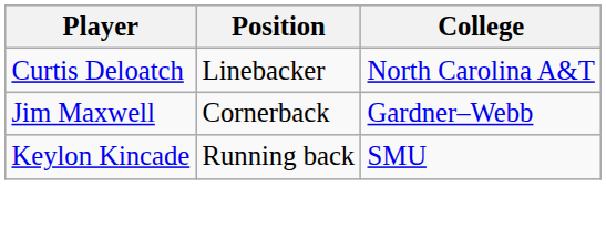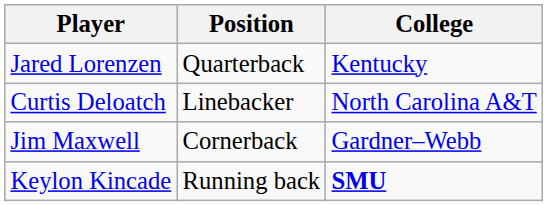 <table class="wikitable">
 <tr>
 <th>Player</th>
 <th>Position</th>
 <th>College</th>
+</tr>
+<tr>
+<td><a href='#'>Jared Lorenzen</a></td>
+<td>Quarterback</td>
+<td><a href='#'>Kentucky</a></td>
 </tr>
 <tr>
 <td><a href='#'>Curtis Deloatch</a></td>
 <td>Linebacker</td>
 <td><a href='#'>North Carolina A&T</a></td>
 </tr>
 <tr>
 <td><a href='#'>Jim Maxwell</a></td>
 <td>Cornerback</td>
 <td><a href='#'>Gardner–Webb</a></td>
 </tr>
 <tr>
 <td><a href='#'>Keylon Kincade</a></td>
 <td>Running back</td>
-<td><a href='#'>SMU</a></td>
+<td><strong><a href='#'>SMU</a></strong></td>
 </tr>
 </table>
